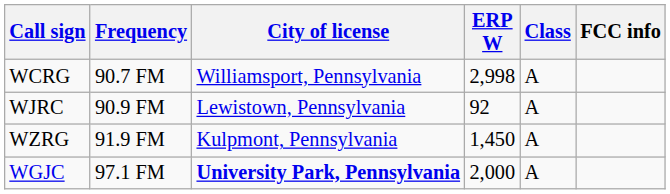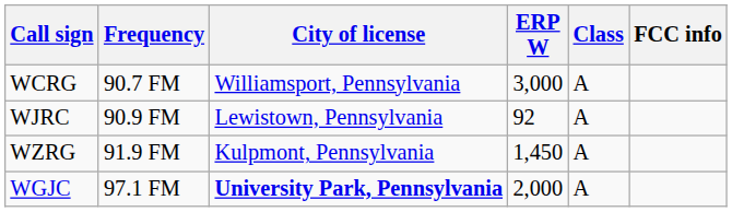 <table class="wikitable sortable">
 <tr>
 <th><a href='#'>Call sign</a></th>
 <th data-sort-type="number"><a href='#'>Frequency</a></th>
 <th><a href='#'>City of license</a></th>
 <th data-sort-type="number"><a href='#'>ERP</a><br><a href='#'>W</a></th>
 <th><a href='#'>Class</a></th>
 <th class="unsortable">FCC info</th>
 </tr>
 <tr>
 <td>WCRG</td>
 <td>90.7 FM</td>
 <td><a href='#'>Williamsport, Pennsylvania</a></td>
-<td>2,998</td>
+<td>3,000</td>
 <td>A</td>
 <td></td>
 </tr>
 <tr>
 <td>WJRC</td>
 <td>90.9 FM</td>
 <td><a href='#'>Lewistown, Pennsylvania</a></td>
 <td>92</td>
 <td>A</td>
 <td></td>
 </tr>
 <tr>
 <td>WZRG</td>
 <td>91.9 FM</td>
 <td><a href='#'>Kulpmont, Pennsylvania</a></td>
 <td>1,450</td>
 <td>A</td>
 <td></td>
 </tr>
 <tr>
 <td><a href='#'>WGJC</a></td>
 <td>97.1 FM</td>
 <td><strong><a href='#'>University Park, Pennsylvania</a></strong></td>
 <td>2,000</td>
 <td>A</td>
 <td></td>
 </tr>
 </table>
